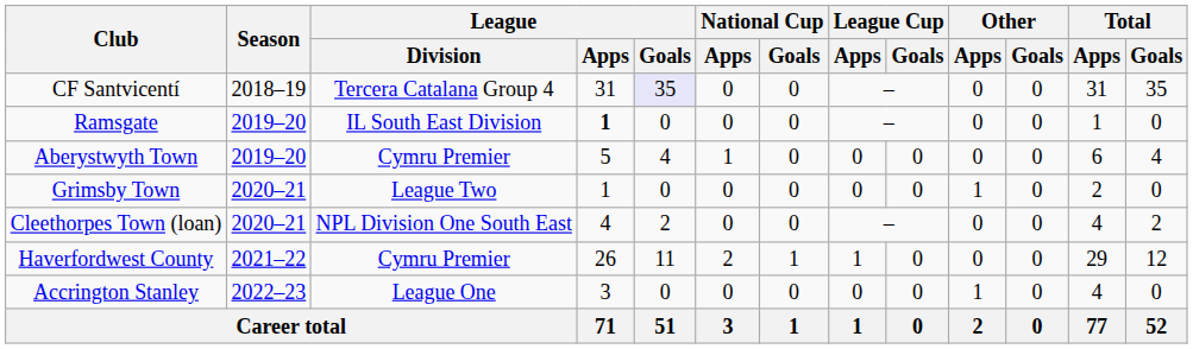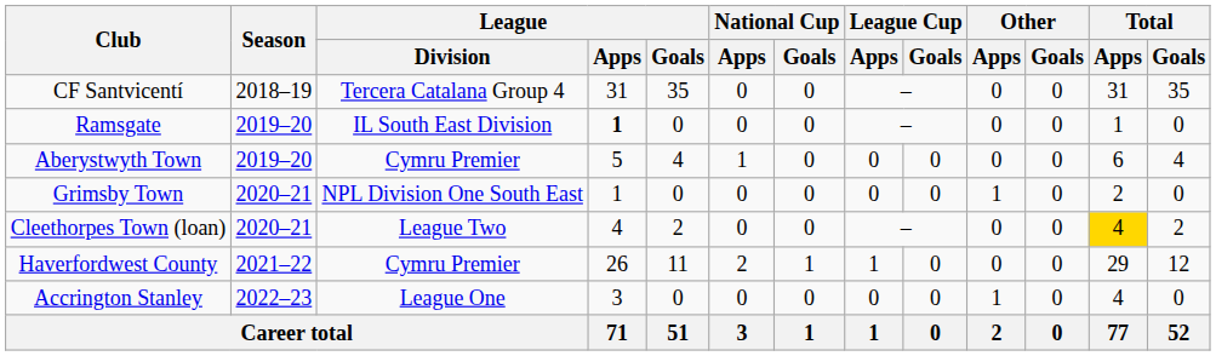 <table class=wikitable style="text-align: center;">
 <tr>
 <th rowspan=2>Club</th>
 <th rowspan=2>Season</th>
 <th colspan=3>League</th>
 <th colspan=2>National Cup</th>
 <th colspan=2>League Cup</th>
 <th colspan=2>Other</th>
 <th colspan=2>Total</th>
 </tr>
 <tr>
 <th>Division</th>
 <th>Apps</th>
 <th>Goals</th>
 <th>Apps</th>
 <th>Goals</th>
 <th>Apps</th>
 <th>Goals</th>
 <th>Apps</th>
 <th>Goals</th>
 <th>Apps</th>
 <th>Goals</th>
 </tr>
 <tr>
 <td>CF Santvicentí</td>
 <td>2018–19</td>
 <td><a href='#'>Tercera Catalana</a> Group 4</td>
 <td>31</td>
-<td style="background: lavender;">35</td>
+<td>35</td>
 <td>0</td>
 <td>0</td>
 <td colspan="2">–</td>
 <td>0</td>
 <td>0</td>
 <td>31</td>
 <td>35</td>
 </tr>
 <tr>
 <td><a href='#'>Ramsgate</a></td>
 <td><a href='#'>2019–20</a></td>
 <td><a href='#'>IL South East Division</a></td>
 <td><strong>1</strong></td>
 <td>0</td>
 <td>0</td>
 <td>0</td>
 <td colspan="2">–</td>
 <td>0</td>
 <td>0</td>
 <td>1</td>
 <td>0</td>
 </tr>
 <tr>
 <td><a href='#'>Aberystwyth Town</a></td>
 <td><a href='#'>2019–20</a></td>
 <td><a href='#'>Cymru Premier</a></td>
 <td>5</td>
 <td>4</td>
 <td>1</td>
 <td>0</td>
 <td>0</td>
 <td>0</td>
 <td>0</td>
 <td>0</td>
 <td>6</td>
 <td>4</td>
 </tr>
 <tr>
 <td><a href='#'>Grimsby Town</a></td>
 <td><a href='#'>2020–21</a></td>
-<td><a href='#'>League Two</a></td>
+<td><a href='#'>NPL Division One South East</a></td>
 <td>1</td>
 <td>0</td>
 <td>0</td>
 <td>0</td>
 <td>0</td>
 <td>0</td>
 <td>1</td>
 <td>0</td>
 <td>2</td>
 <td>0</td>
 </tr>
 <tr>
 <td><a href='#'>Cleethorpes Town</a> (loan)</td>
 <td><a href='#'>2020–21</a></td>
-<td><a href='#'>NPL Division One South East</a></td>
+<td><a href='#'>League Two</a></td>
 <td>4</td>
 <td>2</td>
 <td>0</td>
 <td>0</td>
 <td colspan="2">–</td>
 <td>0</td>
 <td>0</td>
-<td>4</td>
+<td style="background: gold;">4</td>
 <td>2</td>
 </tr>
 <tr>
 <td><a href='#'>Haverfordwest County</a></td>
 <td><a href='#'>2021–22</a></td>
 <td><a href='#'>Cymru Premier</a></td>
 <td>26</td>
 <td>11</td>
 <td>2</td>
 <td>1</td>
 <td>1</td>
 <td>0</td>
 <td>0</td>
 <td>0</td>
 <td>29</td>
 <td>12</td>
 </tr>
 <tr>
 <td><a href='#'>Accrington Stanley</a></td>
 <td><a href='#'>2022–23</a></td>
 <td><a href='#'>League One</a></td>
 <td>3</td>
 <td>0</td>
 <td>0</td>
 <td>0</td>
 <td>0</td>
 <td>0</td>
 <td>1</td>
 <td>0</td>
 <td>4</td>
 <td>0</td>
 </tr>
 <tr>
 <th colspan="3">Career total</th>
 <th>71</th>
 <th>51</th>
 <th>3</th>
 <th>1</th>
 <th>1</th>
 <th>0</th>
 <th>2</th>
 <th>0</th>
 <th>77</th>
 <th>52</th>
 </tr>
 </table>
